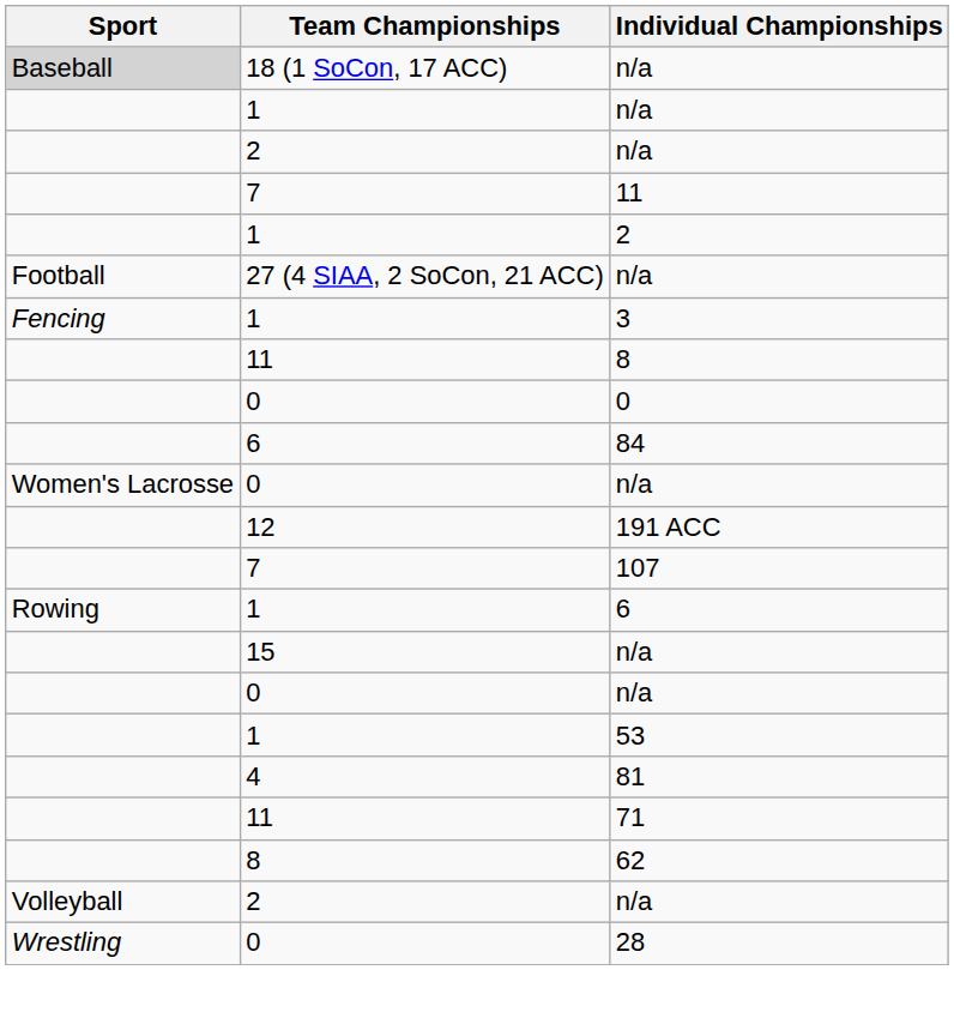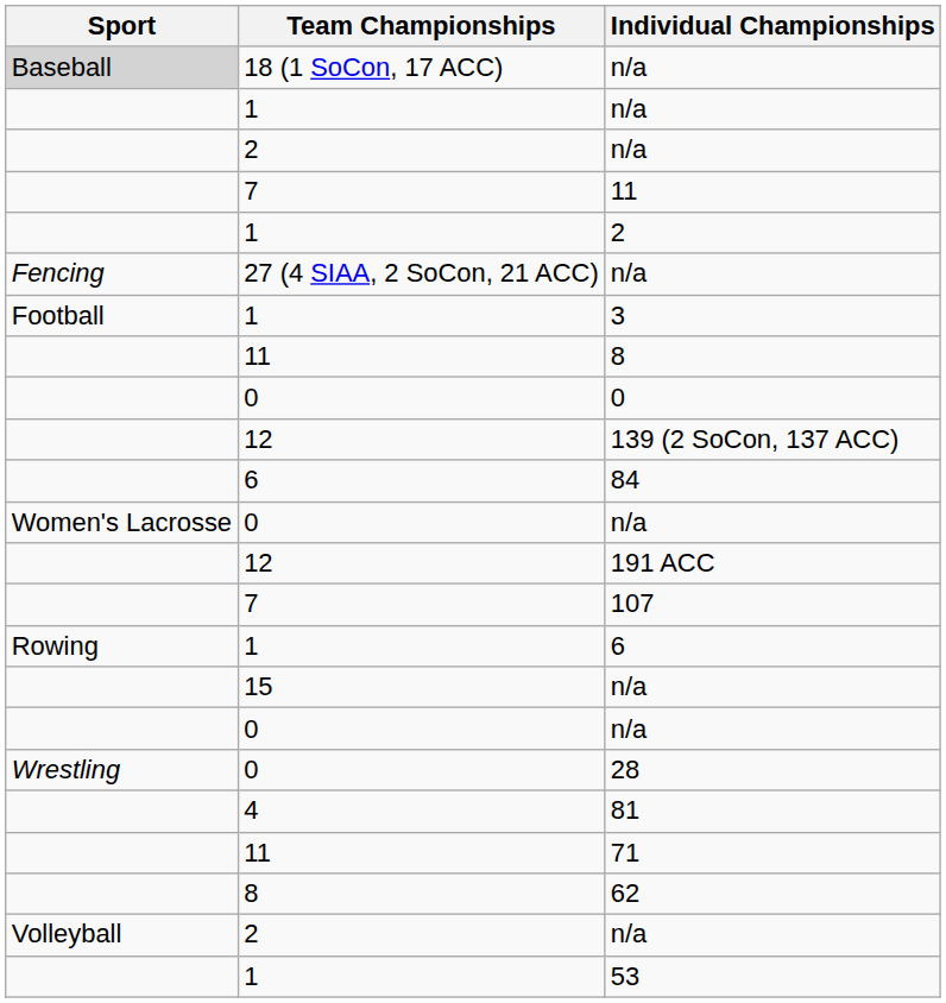 <table class="wikitable sortable">
 <tr>
 <th>Sport</th>
 <th>Team Championships</th>
 <th>Individual Championships</th>
 </tr>
 <tr>
 <td style="background: lightgrey;">Baseball</td>
 <td>18 (1 <a href='#'>SoCon</a>, 17 ACC)</td>
 <td>n/a</td>
 </tr>
 <tr>
 <td></td>
 <td>1</td>
 <td>n/a</td>
 </tr>
 <tr>
 <td></td>
 <td>2</td>
 <td>n/a</td>
 </tr>
 <tr>
 <td></td>
 <td>7</td>
 <td>11</td>
 </tr>
 <tr>
 <td></td>
 <td>1</td>
 <td>2</td>
 </tr>
 <tr>
-<td>Football</td>
+<td><em>Fencing</em></td>
 <td>27 (4 <a href='#'>SIAA</a>, 2 SoCon, 21 ACC)</td>
 <td>n/a</td>
 </tr>
 <tr>
-<td><em>Fencing</em></td>
+<td>Football</td>
 <td>1</td>
 <td>3</td>
 </tr>
 <tr>
 <td></td>
 <td>11</td>
 <td>8</td>
 </tr>
 <tr>
 <td></td>
 <td>0</td>
 <td>0</td>
+</tr>
+<tr>
+<td></td>
+<td>12</td>
+<td>139 (2 SoCon, 137 ACC)</td>
 </tr>
 <tr>
 <td></td>
 <td>6</td>
 <td>84</td>
 </tr>
 <tr>
 <td>Women's Lacrosse</td>
 <td>0</td>
 <td>n/a</td>
 </tr>
 <tr>
 <td></td>
 <td>12</td>
 <td>191 ACC</td>
 </tr>
 <tr>
 <td></td>
 <td>7</td>
 <td>107</td>
 </tr>
 <tr>
 <td>Rowing</td>
 <td>1</td>
 <td>6</td>
 </tr>
 <tr>
 <td></td>
 <td>15</td>
 <td>n/a</td>
 </tr>
 <tr>
 <td></td>
 <td>0</td>
 <td>n/a</td>
 </tr>
 <tr>
-<td><em></em></td>
-<td>1</td>
-<td>53</td>
+<td><em>Wrestling</em></td>
+<td>0</td>
+<td>28</td>
 </tr>
 <tr>
 <td><em></em></td>
 <td>4</td>
 <td>81</td>
 </tr>
 <tr>
 <td></td>
 <td>11</td>
 <td>71</td>
 </tr>
 <tr>
 <td></td>
 <td>8</td>
 <td>62</td>
 </tr>
 <tr>
 <td>Volleyball</td>
 <td>2</td>
 <td>n/a</td>
 </tr>
 <tr>
-<td><em>Wrestling</em></td>
-<td>0</td>
-<td>28</td>
+<td><em></em></td>
+<td>1</td>
+<td>53</td>
 </tr>
 </table>
